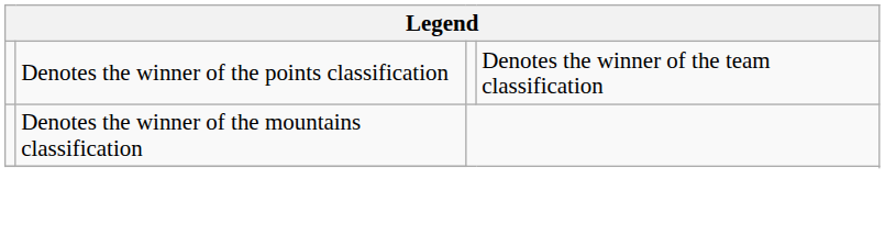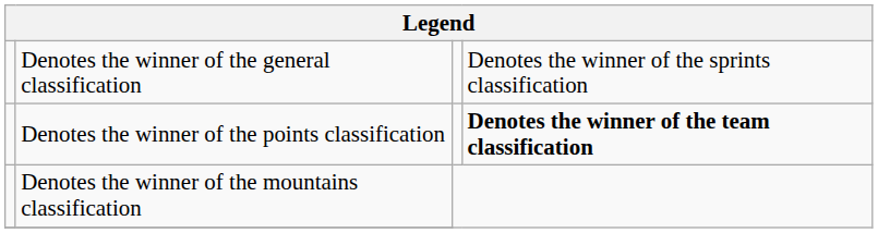 <table class="wikitable">
 <tr>
 <th colspan="4">Legend</th>
 </tr>
 <tr>
 <td></td>
+<td>Denotes the winner of the general classification</td>
+<td></td>
+<td>Denotes the winner of the sprints classification</td>
+</tr>
+<tr>
+<td></td>
 <td>Denotes the winner of the points classification</td>
 <td></td>
-<td>Denotes the winner of the team classification</td>
+<td><strong>Denotes the winner of the team classification</strong></td>
 </tr>
 <tr>
 <td></td>
 <td>Denotes the winner of the mountains classification</td>
 </tr>
 <tr>
 </tr>
 </table>
